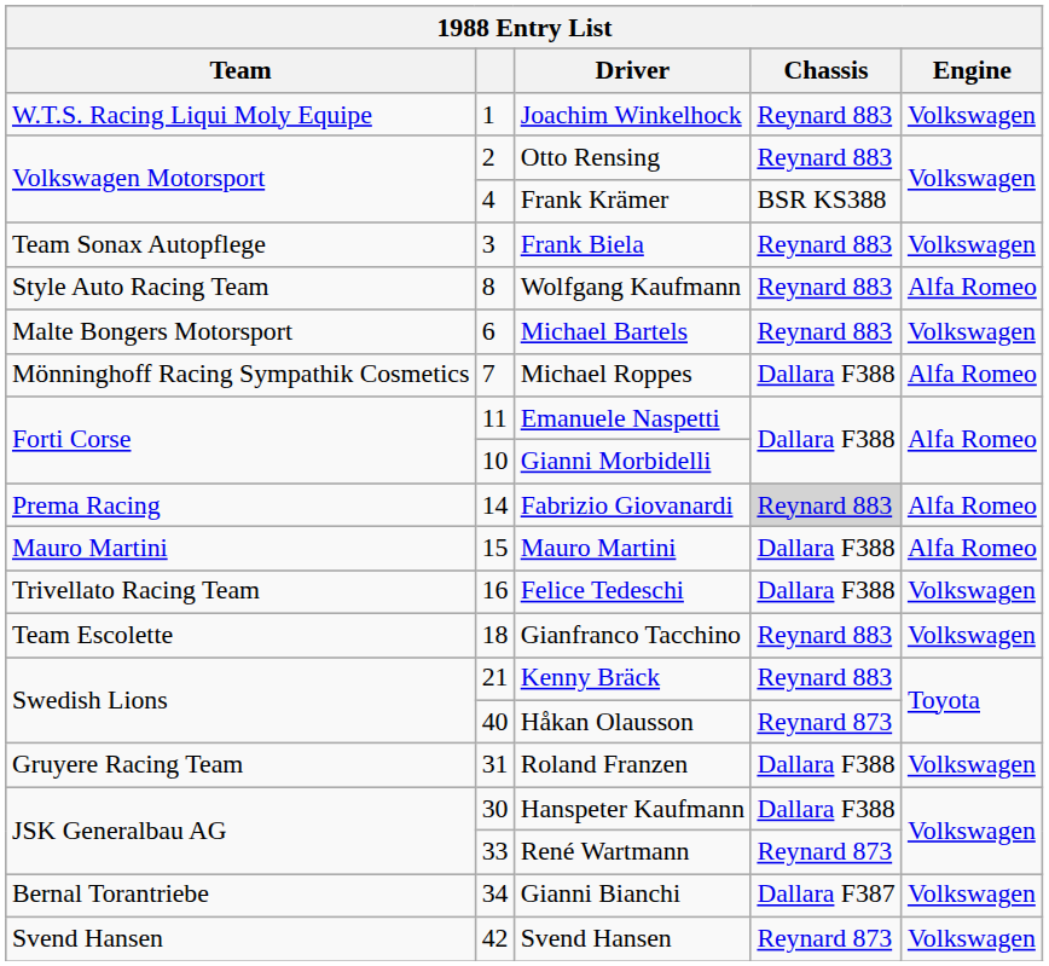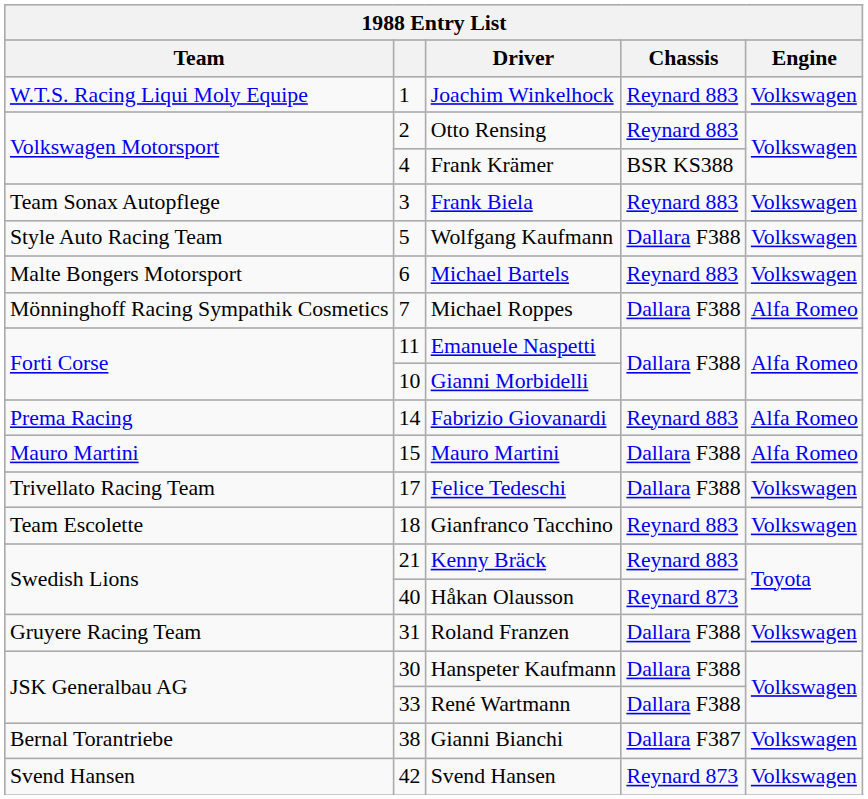 <table class="wikitable" style="font-size: 85%;">
 <tr>
 <th colspan="6">1988 Entry List</th>
 </tr>
 <tr>
 <th>Team</th>
 <th></th>
 <th>Driver</th>
 <th>Chassis</th>
 <th>Engine</th>
 </tr>
 <tr>
 <td><a href='#'>W.T.S. Racing Liqui Moly Equipe</a></td>
 <td>1</td>
 <td> <a href='#'>Joachim Winkelhock</a></td>
 <td><a href='#'>Reynard 883</a></td>
 <td><a href='#'>Volkswagen</a></td>
 </tr>
 <tr>
 <td rowspan=2><a href='#'>Volkswagen Motorsport</a></td>
 <td>2</td>
 <td> Otto Rensing</td>
 <td><a href='#'>Reynard 883</a></td>
 <td rowspan=2><a href='#'>Volkswagen</a></td>
 </tr>
 <tr>
 <td>4</td>
 <td> Frank Krämer</td>
 <td>BSR KS388</td>
 </tr>
 <tr>
 <td>Team Sonax Autopflege</td>
 <td>3</td>
 <td> <a href='#'>Frank Biela</a></td>
 <td><a href='#'>Reynard 883</a></td>
 <td><a href='#'>Volkswagen</a></td>
 </tr>
 <tr>
 <td>Style Auto Racing Team</td>
-<td>8</td>
+<td>5</td>
 <td> Wolfgang Kaufmann</td>
-<td><a href='#'>Reynard 883</a></td>
-<td><a href='#'>Alfa Romeo</a></td>
+<td><a href='#'>Dallara</a> F388</td>
+<td><a href='#'>Volkswagen</a></td>
 </tr>
 <tr>
 <td>Malte Bongers Motorsport</td>
 <td>6</td>
 <td> <a href='#'>Michael Bartels</a></td>
 <td><a href='#'>Reynard 883</a></td>
 <td><a href='#'>Volkswagen</a></td>
 </tr>
 <tr>
 <td>Mönninghoff Racing Sympathik Cosmetics</td>
 <td>7</td>
 <td> Michael Roppes</td>
 <td><a href='#'>Dallara</a> F388</td>
 <td><a href='#'>Alfa Romeo</a></td>
 </tr>
 <tr>
 <td rowspan=2><a href='#'>Forti Corse</a></td>
 <td>11</td>
 <td> <a href='#'>Emanuele Naspetti</a></td>
 <td rowspan="2"><a href='#'>Dallara</a> F388</td>
 <td rowspan=2><a href='#'>Alfa Romeo</a></td>
 </tr>
 <tr>
 <td>10</td>
 <td> <a href='#'>Gianni Morbidelli</a></td>
 </tr>
 <tr>
 <td><a href='#'>Prema Racing</a></td>
 <td>14</td>
 <td> <a href='#'>Fabrizio Giovanardi</a></td>
-<td style="background: lightgrey;"><a href='#'>Reynard 883</a></td>
+<td><a href='#'>Reynard 883</a></td>
 <td><a href='#'>Alfa Romeo</a></td>
 </tr>
 <tr>
 <td><a href='#'>Mauro Martini</a></td>
 <td>15</td>
 <td> <a href='#'>Mauro Martini</a></td>
 <td><a href='#'>Dallara</a> F388</td>
 <td><a href='#'>Alfa Romeo</a></td>
 </tr>
 <tr>
 <td>Trivellato Racing Team</td>
-<td>16</td>
+<td>17</td>
 <td> <a href='#'>Felice Tedeschi</a></td>
 <td><a href='#'>Dallara</a> F388</td>
 <td><a href='#'>Volkswagen</a></td>
 </tr>
 <tr>
 <td>Team Escolette</td>
 <td>18</td>
 <td> Gianfranco Tacchino</td>
 <td><a href='#'>Reynard 883</a></td>
 <td><a href='#'>Volkswagen</a></td>
 </tr>
 <tr>
 <td rowspan=2>Swedish Lions</td>
 <td>21</td>
 <td> <a href='#'>Kenny Bräck</a></td>
 <td><a href='#'>Reynard 883</a></td>
 <td rowspan=2><a href='#'>Toyota</a></td>
 </tr>
 <tr>
 <td>40</td>
 <td> Håkan Olausson</td>
 <td><a href='#'>Reynard 873</a></td>
 </tr>
 <tr>
 <td>Gruyere Racing Team</td>
 <td>31</td>
 <td> Roland Franzen</td>
 <td><a href='#'>Dallara</a> F388</td>
 <td><a href='#'>Volkswagen</a></td>
 </tr>
 <tr>
 <td rowspan=2>JSK Generalbau AG</td>
 <td>30</td>
 <td> Hanspeter Kaufmann</td>
 <td><a href='#'>Dallara</a> F388</td>
 <td rowspan=2><a href='#'>Volkswagen</a></td>
 </tr>
 <tr>
 <td>33</td>
 <td> René Wartmann</td>
-<td><a href='#'>Reynard 873</a></td>
+<td><a href='#'>Dallara</a> F388</td>
 </tr>
 <tr>
 <td>Bernal Torantriebe</td>
-<td>34</td>
+<td>38</td>
 <td> Gianni Bianchi</td>
 <td><a href='#'>Dallara</a> F387</td>
 <td><a href='#'>Volkswagen</a></td>
 </tr>
 <tr>
 <td>Svend Hansen</td>
 <td>42</td>
 <td> Svend Hansen</td>
 <td><a href='#'>Reynard 873</a></td>
 <td><a href='#'>Volkswagen</a></td>
 </tr>
 </table>
